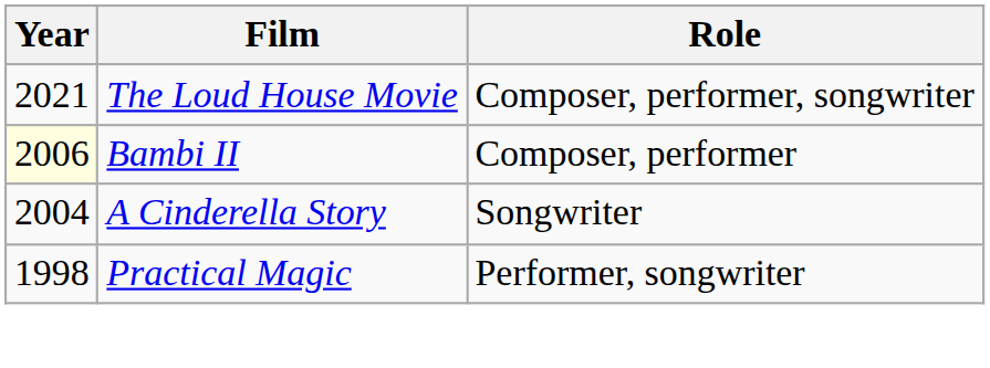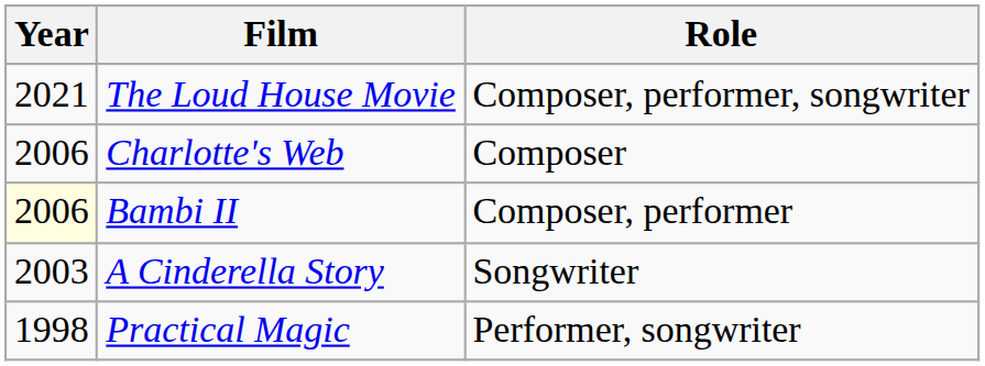 <table class="wikitable">
 <tr>
 <th>Year</th>
 <th>Film</th>
 <th>Role</th>
 </tr>
 <tr>
 <td>2021</td>
 <td><em><a href='#'>The Loud House Movie</a></em></td>
 <td>Composer, performer, songwriter</td>
 </tr>
 <tr>
+<td>2006</td>
+<td><em><a href='#'>Charlotte's Web</a></em></td>
+<td>Composer</td>
+</tr>
+<tr>
 <td style="background: lightyellow;">2006</td>
 <td><em><a href='#'>Bambi II</a></em></td>
 <td>Composer, performer</td>
 </tr>
 <tr>
-<td>2004</td>
+<td>2003</td>
 <td><em><a href='#'>A Cinderella Story</a></em></td>
 <td>Songwriter</td>
 </tr>
 <tr>
 <td>1998</td>
 <td><em><a href='#'>Practical Magic</a></em></td>
 <td>Performer, songwriter</td>
 </tr>
 </table>
